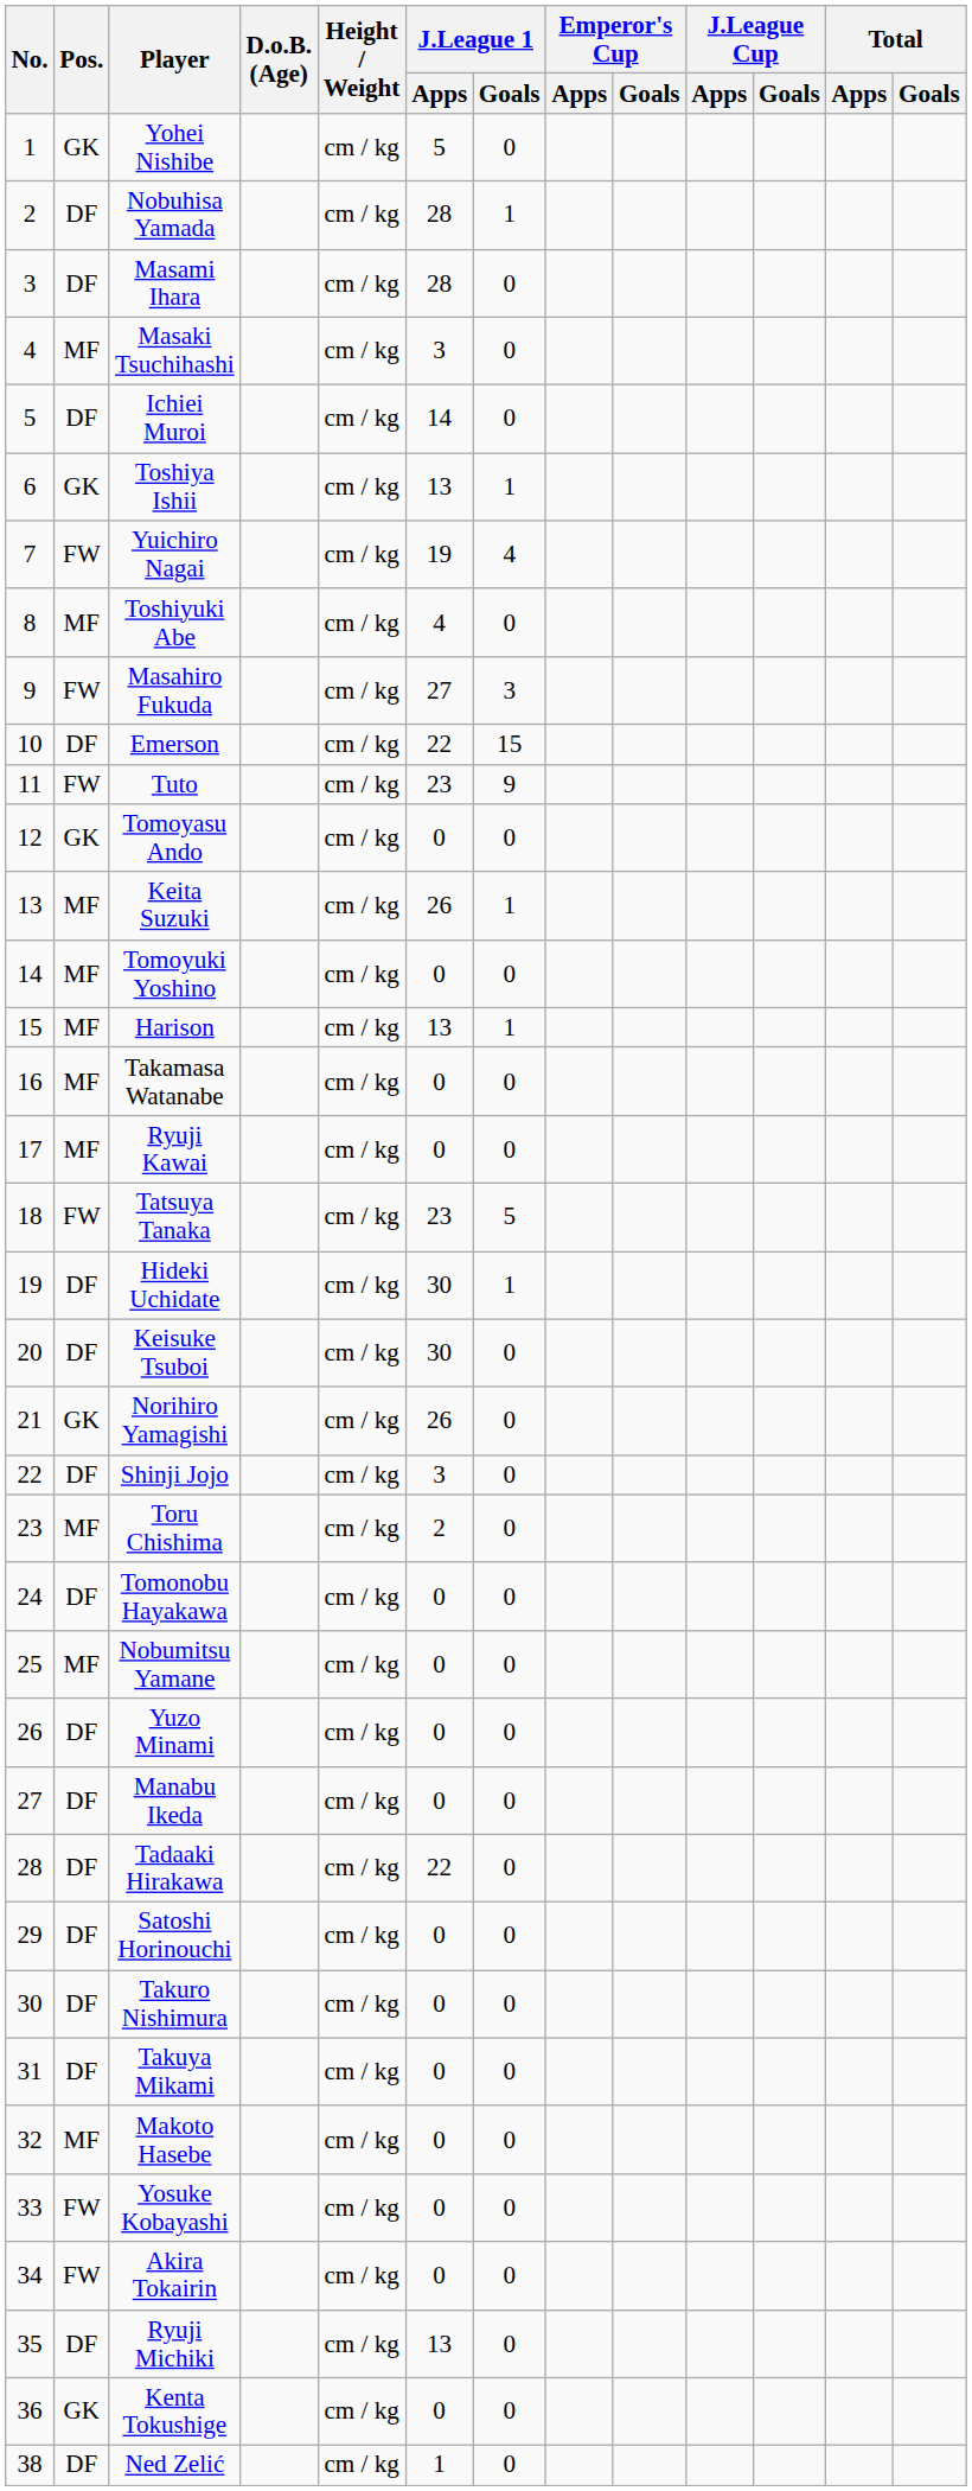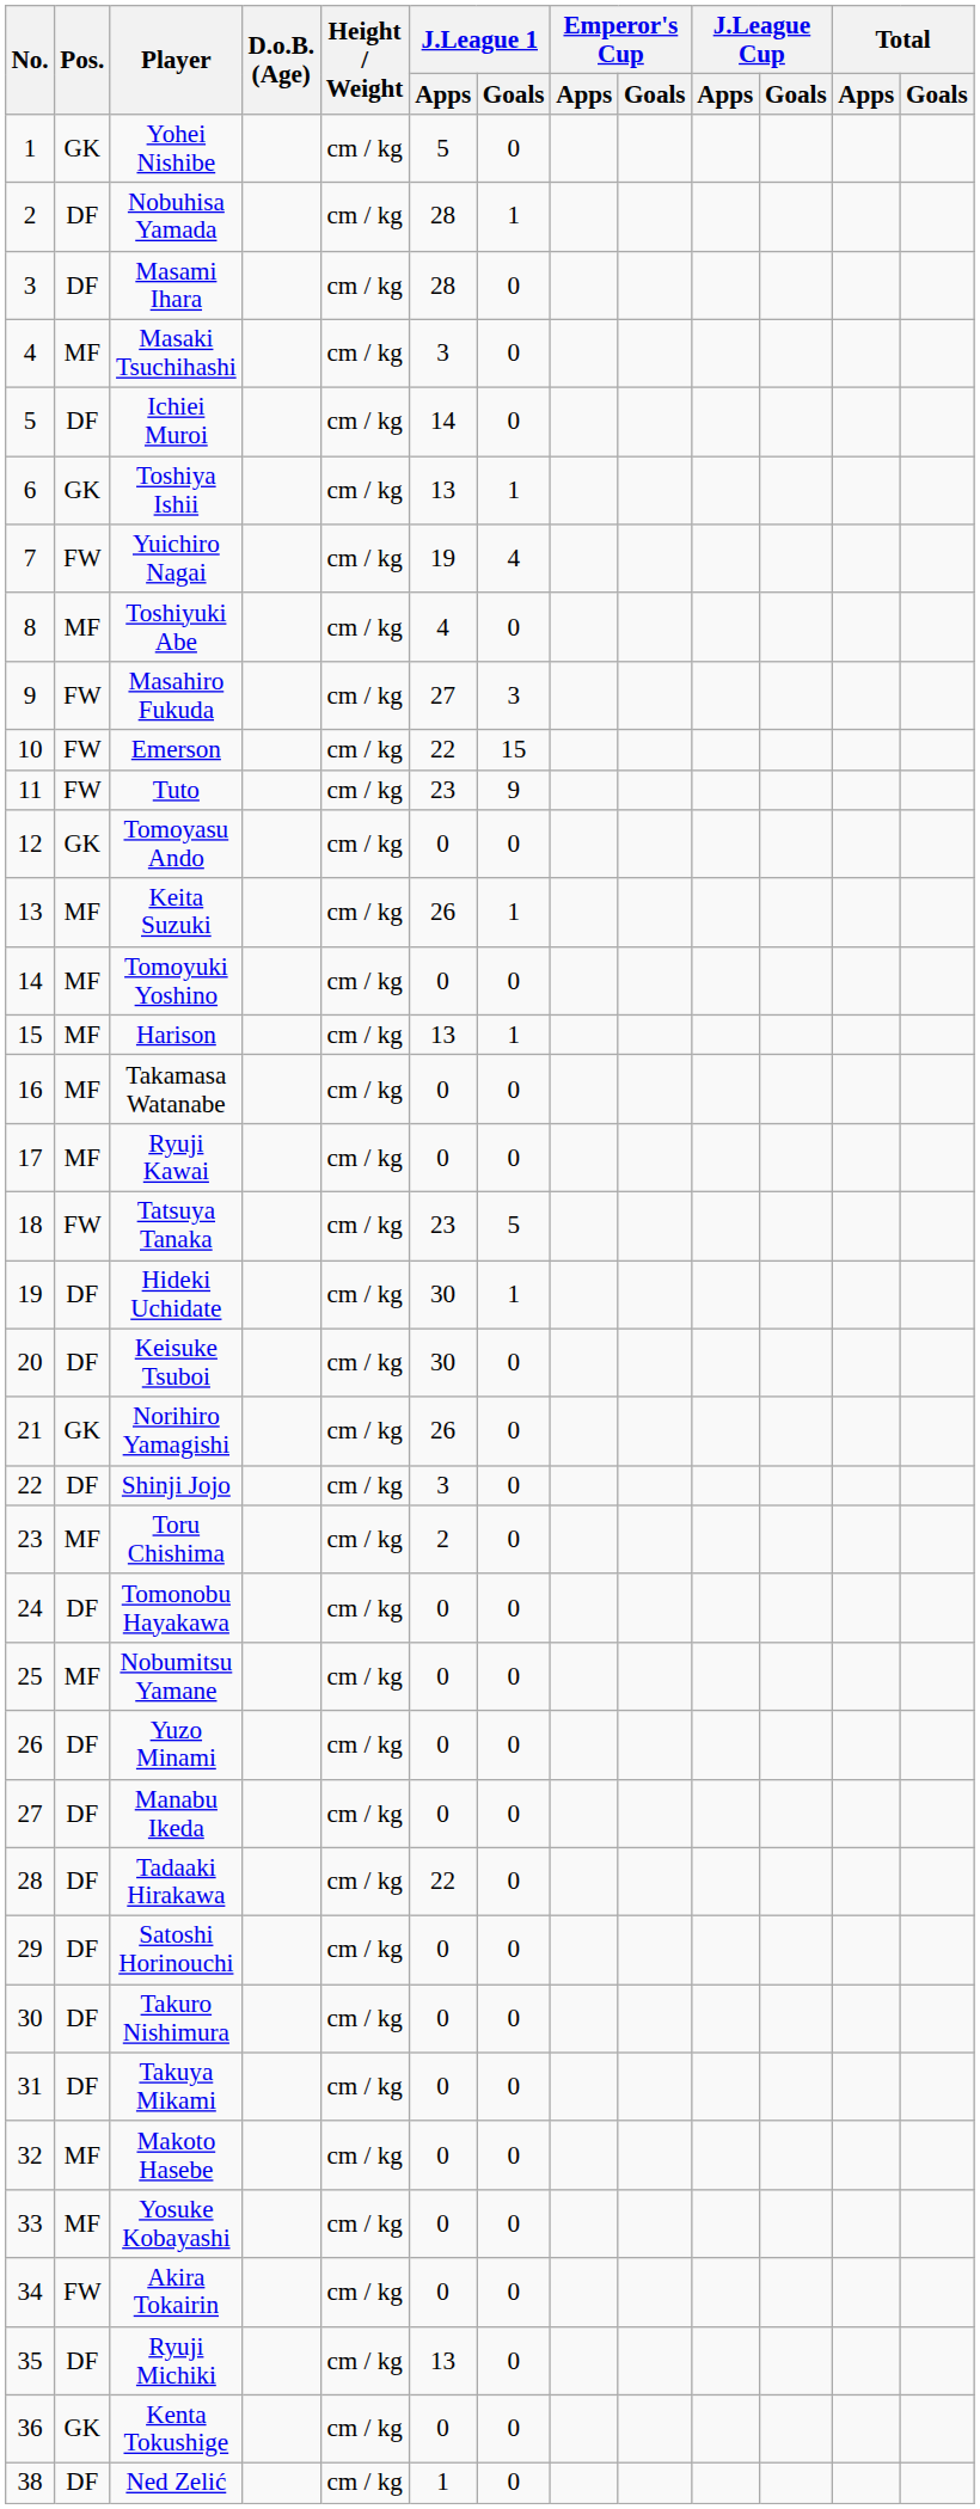 <table class="wikitable" style="text-align:center;">
 <tr>
 <th rowspan="2">No.</th>
 <th rowspan="2">Pos.</th>
 <th rowspan="2">Player</th>
 <th rowspan="2">D.o.B. (Age)</th>
 <th rowspan="2">Height / Weight</th>
 <th colspan="2"><a href='#'>J.League 1</a></th>
 <th colspan="2"><a href='#'>Emperor's Cup</a></th>
 <th colspan="2"><a href='#'>J.League Cup</a></th>
 <th colspan="2">Total</th>
 </tr>
 <tr>
 <th>Apps</th>
 <th>Goals</th>
 <th>Apps</th>
 <th>Goals</th>
 <th>Apps</th>
 <th>Goals</th>
 <th>Apps</th>
 <th>Goals</th>
 </tr>
 <tr>
 <td>1</td>
 <td>GK</td>
 <td><a href='#'>Yohei Nishibe</a></td>
 <td></td>
 <td>cm / kg</td>
 <td>5</td>
 <td>0</td>
 <td></td>
 <td></td>
 <td></td>
 <td></td>
 <td></td>
 <td></td>
 </tr>
 <tr>
 <td>2</td>
 <td>DF</td>
 <td><a href='#'>Nobuhisa Yamada</a></td>
 <td></td>
 <td>cm / kg</td>
 <td>28</td>
 <td>1</td>
 <td></td>
 <td></td>
 <td></td>
 <td></td>
 <td></td>
 <td></td>
 </tr>
 <tr>
 <td>3</td>
 <td>DF</td>
 <td><a href='#'>Masami Ihara</a></td>
 <td></td>
 <td>cm / kg</td>
 <td>28</td>
 <td>0</td>
 <td></td>
 <td></td>
 <td></td>
 <td></td>
 <td></td>
 <td></td>
 </tr>
 <tr>
 <td>4</td>
 <td>MF</td>
 <td><a href='#'>Masaki Tsuchihashi</a></td>
 <td></td>
 <td>cm / kg</td>
 <td>3</td>
 <td>0</td>
 <td></td>
 <td></td>
 <td></td>
 <td></td>
 <td></td>
 <td></td>
 </tr>
 <tr>
 <td>5</td>
 <td>DF</td>
 <td><a href='#'>Ichiei Muroi</a></td>
 <td></td>
 <td>cm / kg</td>
 <td>14</td>
 <td>0</td>
 <td></td>
 <td></td>
 <td></td>
 <td></td>
 <td></td>
 <td></td>
 </tr>
 <tr>
 <td>6</td>
 <td>GK</td>
 <td><a href='#'>Toshiya Ishii</a></td>
 <td></td>
 <td>cm / kg</td>
 <td>13</td>
 <td>1</td>
 <td></td>
 <td></td>
 <td></td>
 <td></td>
 <td></td>
 <td></td>
 </tr>
 <tr>
 <td>7</td>
 <td>FW</td>
 <td><a href='#'>Yuichiro Nagai</a></td>
 <td></td>
 <td>cm / kg</td>
 <td>19</td>
 <td>4</td>
 <td></td>
 <td></td>
 <td></td>
 <td></td>
 <td></td>
 <td></td>
 </tr>
 <tr>
 <td>8</td>
 <td>MF</td>
 <td><a href='#'>Toshiyuki Abe</a></td>
 <td></td>
 <td>cm / kg</td>
 <td>4</td>
 <td>0</td>
 <td></td>
 <td></td>
 <td></td>
 <td></td>
 <td></td>
 <td></td>
 </tr>
 <tr>
 <td>9</td>
 <td>FW</td>
 <td><a href='#'>Masahiro Fukuda</a></td>
 <td></td>
 <td>cm / kg</td>
 <td>27</td>
 <td>3</td>
 <td></td>
 <td></td>
 <td></td>
 <td></td>
 <td></td>
 <td></td>
 </tr>
 <tr>
 <td>10</td>
-<td>DF</td>
+<td>FW</td>
 <td><a href='#'>Emerson</a></td>
 <td></td>
 <td>cm / kg</td>
 <td>22</td>
 <td>15</td>
 <td></td>
 <td></td>
 <td></td>
 <td></td>
 <td></td>
 <td></td>
 </tr>
 <tr>
 <td>11</td>
 <td>FW</td>
 <td><a href='#'>Tuto</a></td>
 <td></td>
 <td>cm / kg</td>
 <td>23</td>
 <td>9</td>
 <td></td>
 <td></td>
 <td></td>
 <td></td>
 <td></td>
 <td></td>
 </tr>
 <tr>
 <td>12</td>
 <td>GK</td>
 <td><a href='#'>Tomoyasu Ando</a></td>
 <td></td>
 <td>cm / kg</td>
 <td>0</td>
 <td>0</td>
 <td></td>
 <td></td>
 <td></td>
 <td></td>
 <td></td>
 <td></td>
 </tr>
 <tr>
 <td>13</td>
 <td>MF</td>
 <td><a href='#'>Keita Suzuki</a></td>
 <td></td>
 <td>cm / kg</td>
 <td>26</td>
 <td>1</td>
 <td></td>
 <td></td>
 <td></td>
 <td></td>
 <td></td>
 <td></td>
 </tr>
 <tr>
 <td>14</td>
 <td>MF</td>
 <td><a href='#'>Tomoyuki Yoshino</a></td>
 <td></td>
 <td>cm / kg</td>
 <td>0</td>
 <td>0</td>
 <td></td>
 <td></td>
 <td></td>
 <td></td>
 <td></td>
 <td></td>
 </tr>
 <tr>
 <td>15</td>
 <td>MF</td>
 <td><a href='#'>Harison</a></td>
 <td></td>
 <td>cm / kg</td>
 <td>13</td>
 <td>1</td>
 <td></td>
 <td></td>
 <td></td>
 <td></td>
 <td></td>
 <td></td>
 </tr>
 <tr>
 <td>16</td>
 <td>MF</td>
 <td>Takamasa Watanabe</td>
 <td></td>
 <td>cm / kg</td>
 <td>0</td>
 <td>0</td>
 <td></td>
 <td></td>
 <td></td>
 <td></td>
 <td></td>
 <td></td>
 </tr>
 <tr>
 <td>17</td>
 <td>MF</td>
 <td><a href='#'>Ryuji Kawai</a></td>
 <td></td>
 <td>cm / kg</td>
 <td>0</td>
 <td>0</td>
 <td></td>
 <td></td>
 <td></td>
 <td></td>
 <td></td>
 <td></td>
 </tr>
 <tr>
 <td>18</td>
 <td>FW</td>
 <td><a href='#'>Tatsuya Tanaka</a></td>
 <td></td>
 <td>cm / kg</td>
 <td>23</td>
 <td>5</td>
 <td></td>
 <td></td>
 <td></td>
 <td></td>
 <td></td>
 <td></td>
 </tr>
 <tr>
 <td>19</td>
 <td>DF</td>
 <td><a href='#'>Hideki Uchidate</a></td>
 <td></td>
 <td>cm / kg</td>
 <td>30</td>
 <td>1</td>
 <td></td>
 <td></td>
 <td></td>
 <td></td>
 <td></td>
 <td></td>
 </tr>
 <tr>
 <td>20</td>
 <td>DF</td>
 <td><a href='#'>Keisuke Tsuboi</a></td>
 <td></td>
 <td>cm / kg</td>
 <td>30</td>
 <td>0</td>
 <td></td>
 <td></td>
 <td></td>
 <td></td>
 <td></td>
 <td></td>
 </tr>
 <tr>
 <td>21</td>
 <td>GK</td>
 <td><a href='#'>Norihiro Yamagishi</a></td>
 <td></td>
 <td>cm / kg</td>
 <td>26</td>
 <td>0</td>
 <td></td>
 <td></td>
 <td></td>
 <td></td>
 <td></td>
 <td></td>
 </tr>
 <tr>
 <td>22</td>
 <td>DF</td>
 <td><a href='#'>Shinji Jojo</a></td>
 <td></td>
 <td>cm / kg</td>
 <td>3</td>
 <td>0</td>
 <td></td>
 <td></td>
 <td></td>
 <td></td>
 <td></td>
 <td></td>
 </tr>
 <tr>
 <td>23</td>
 <td>MF</td>
 <td><a href='#'>Toru Chishima</a></td>
 <td></td>
 <td>cm / kg</td>
 <td>2</td>
 <td>0</td>
 <td></td>
 <td></td>
 <td></td>
 <td></td>
 <td></td>
 <td></td>
 </tr>
 <tr>
 <td>24</td>
 <td>DF</td>
 <td><a href='#'>Tomonobu Hayakawa</a></td>
 <td></td>
 <td>cm / kg</td>
 <td>0</td>
 <td>0</td>
 <td></td>
 <td></td>
 <td></td>
 <td></td>
 <td></td>
 <td></td>
 </tr>
 <tr>
 <td>25</td>
 <td>MF</td>
 <td><a href='#'>Nobumitsu Yamane</a></td>
 <td></td>
 <td>cm / kg</td>
 <td>0</td>
 <td>0</td>
 <td></td>
 <td></td>
 <td></td>
 <td></td>
 <td></td>
 <td></td>
 </tr>
 <tr>
 <td>26</td>
 <td>DF</td>
 <td><a href='#'>Yuzo Minami</a></td>
 <td></td>
 <td>cm / kg</td>
 <td>0</td>
 <td>0</td>
 <td></td>
 <td></td>
 <td></td>
 <td></td>
 <td></td>
 <td></td>
 </tr>
 <tr>
 <td>27</td>
 <td>DF</td>
 <td><a href='#'>Manabu Ikeda</a></td>
 <td></td>
 <td>cm / kg</td>
 <td>0</td>
 <td>0</td>
 <td></td>
 <td></td>
 <td></td>
 <td></td>
 <td></td>
 <td></td>
 </tr>
 <tr>
 <td>28</td>
 <td>DF</td>
 <td><a href='#'>Tadaaki Hirakawa</a></td>
 <td></td>
 <td>cm / kg</td>
 <td>22</td>
 <td>0</td>
 <td></td>
 <td></td>
 <td></td>
 <td></td>
 <td></td>
 <td></td>
 </tr>
 <tr>
 <td>29</td>
 <td>DF</td>
 <td><a href='#'>Satoshi Horinouchi</a></td>
 <td></td>
 <td>cm / kg</td>
 <td>0</td>
 <td>0</td>
 <td></td>
 <td></td>
 <td></td>
 <td></td>
 <td></td>
 <td></td>
 </tr>
 <tr>
 <td>30</td>
 <td>DF</td>
 <td><a href='#'>Takuro Nishimura</a></td>
 <td></td>
 <td>cm / kg</td>
 <td>0</td>
 <td>0</td>
 <td></td>
 <td></td>
 <td></td>
 <td></td>
 <td></td>
 <td></td>
 </tr>
 <tr>
 <td>31</td>
 <td>DF</td>
 <td><a href='#'>Takuya Mikami</a></td>
 <td></td>
 <td>cm / kg</td>
 <td>0</td>
 <td>0</td>
 <td></td>
 <td></td>
 <td></td>
 <td></td>
 <td></td>
 <td></td>
 </tr>
 <tr>
 <td>32</td>
 <td>MF</td>
 <td><a href='#'>Makoto Hasebe</a></td>
 <td></td>
 <td>cm / kg</td>
 <td>0</td>
 <td>0</td>
 <td></td>
 <td></td>
 <td></td>
 <td></td>
 <td></td>
 <td></td>
 </tr>
 <tr>
 <td>33</td>
-<td>FW</td>
+<td>MF</td>
 <td><a href='#'>Yosuke Kobayashi</a></td>
 <td></td>
 <td>cm / kg</td>
 <td>0</td>
 <td>0</td>
 <td></td>
 <td></td>
 <td></td>
 <td></td>
 <td></td>
 <td></td>
 </tr>
 <tr>
 <td>34</td>
 <td>FW</td>
 <td><a href='#'>Akira Tokairin</a></td>
 <td></td>
 <td>cm / kg</td>
 <td>0</td>
 <td>0</td>
 <td></td>
 <td></td>
 <td></td>
 <td></td>
 <td></td>
 <td></td>
 </tr>
 <tr>
 <td>35</td>
 <td>DF</td>
 <td><a href='#'>Ryuji Michiki</a></td>
 <td></td>
 <td>cm / kg</td>
 <td>13</td>
 <td>0</td>
 <td></td>
 <td></td>
 <td></td>
 <td></td>
 <td></td>
 <td></td>
 </tr>
 <tr>
 <td>36</td>
 <td>GK</td>
 <td><a href='#'>Kenta Tokushige</a></td>
 <td></td>
 <td>cm / kg</td>
 <td>0</td>
 <td>0</td>
 <td></td>
 <td></td>
 <td></td>
 <td></td>
 <td></td>
 <td></td>
 </tr>
 <tr>
 <td>38</td>
 <td>DF</td>
 <td><a href='#'>Ned Zelić</a></td>
 <td></td>
 <td>cm / kg</td>
 <td>1</td>
 <td>0</td>
 <td></td>
 <td></td>
 <td></td>
 <td></td>
 <td></td>
 <td></td>
 </tr>
 </table>
